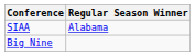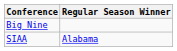 <table class="wikitable">
 <tr>
 <th>Conference</th>
 <th>Regular Season Winner</th>
 </tr>
 <tr>
+<td><a href='#'>Big Nine</a></td>
+<td></td>
+</tr>
+<tr>
 <td><a href='#'>SIAA</a></td>
 <td><a href='#'>Alabama</a></td>
 </tr>
-<tr>
-<td><a href='#'>Big Nine</a></td>
-<td></td>
-</tr>
 </table>
